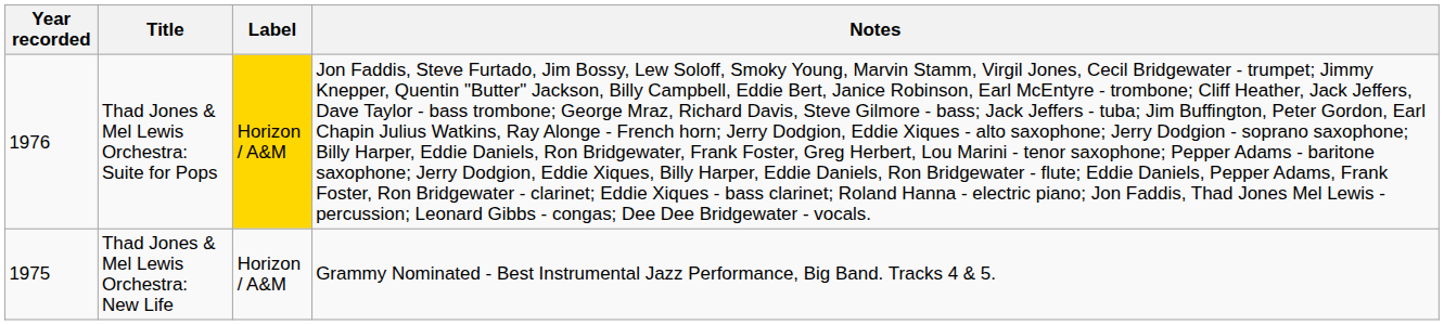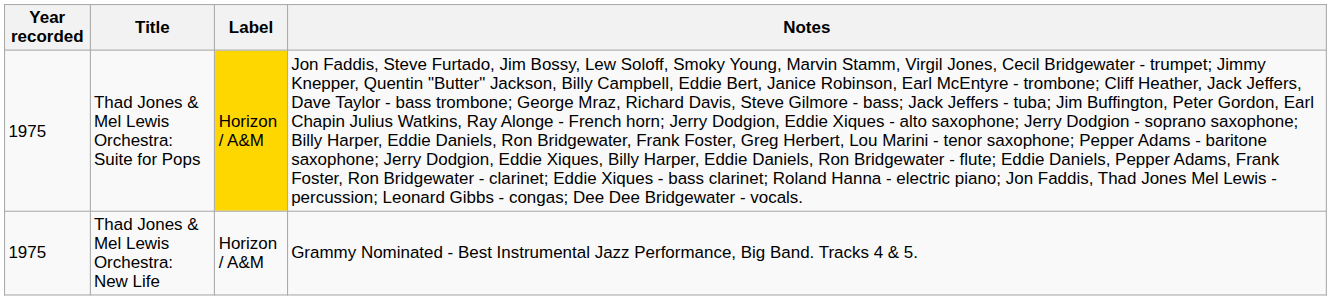 <table class="wikitable sortable">
 <tr>
 <th style="text-align:center;">Year recorded</th>
 <th>Title</th>
 <th>Label</th>
 <th>Notes</th>
 </tr>
 <tr>
-<td>1976</td>
+<td>1975</td>
 <td>Thad Jones & Mel Lewis Orchestra: Suite for Pops</td>
 <td style="background: gold;">Horizon / A&M</td>
 <td>Jon Faddis, Steve Furtado, Jim Bossy, Lew Soloff, Smoky Young, Marvin Stamm, Virgil Jones, Cecil Bridgewater - trumpet; Jimmy Knepper, Quentin "Butter" Jackson, Billy Campbell, Eddie Bert, Janice Robinson, Earl McEntyre - trombone; Cliff Heather, Jack Jeffers, Dave Taylor - bass trombone; George Mraz, Richard Davis, Steve Gilmore - bass; Jack Jeffers - tuba; Jim Buffington, Peter Gordon, Earl Chapin Julius Watkins, Ray Alonge - French horn; Jerry Dodgion, Eddie Xiques - alto saxophone; Jerry Dodgion - soprano saxophone; Billy Harper, Eddie Daniels, Ron Bridgewater, Frank Foster, Greg Herbert, Lou Marini - tenor saxophone;  Pepper Adams - baritone saxophone; Jerry Dodgion, Eddie Xiques, Billy Harper, Eddie Daniels, Ron Bridgewater - flute; Eddie Daniels, Pepper Adams, Frank Foster, Ron Bridgewater - clarinet; Eddie Xiques - bass clarinet; Roland Hanna - electric piano; Jon Faddis, Thad Jones Mel Lewis - percussion; Leonard Gibbs - congas; Dee Dee Bridgewater - vocals.</td>
 </tr>
 <tr>
 <td>1975</td>
 <td>Thad Jones & Mel Lewis Orchestra: New Life</td>
 <td>Horizon / A&M</td>
 <td>Grammy Nominated - Best Instrumental Jazz Performance, Big Band.  Tracks 4 & 5.</td>
 </tr>
 </table>
